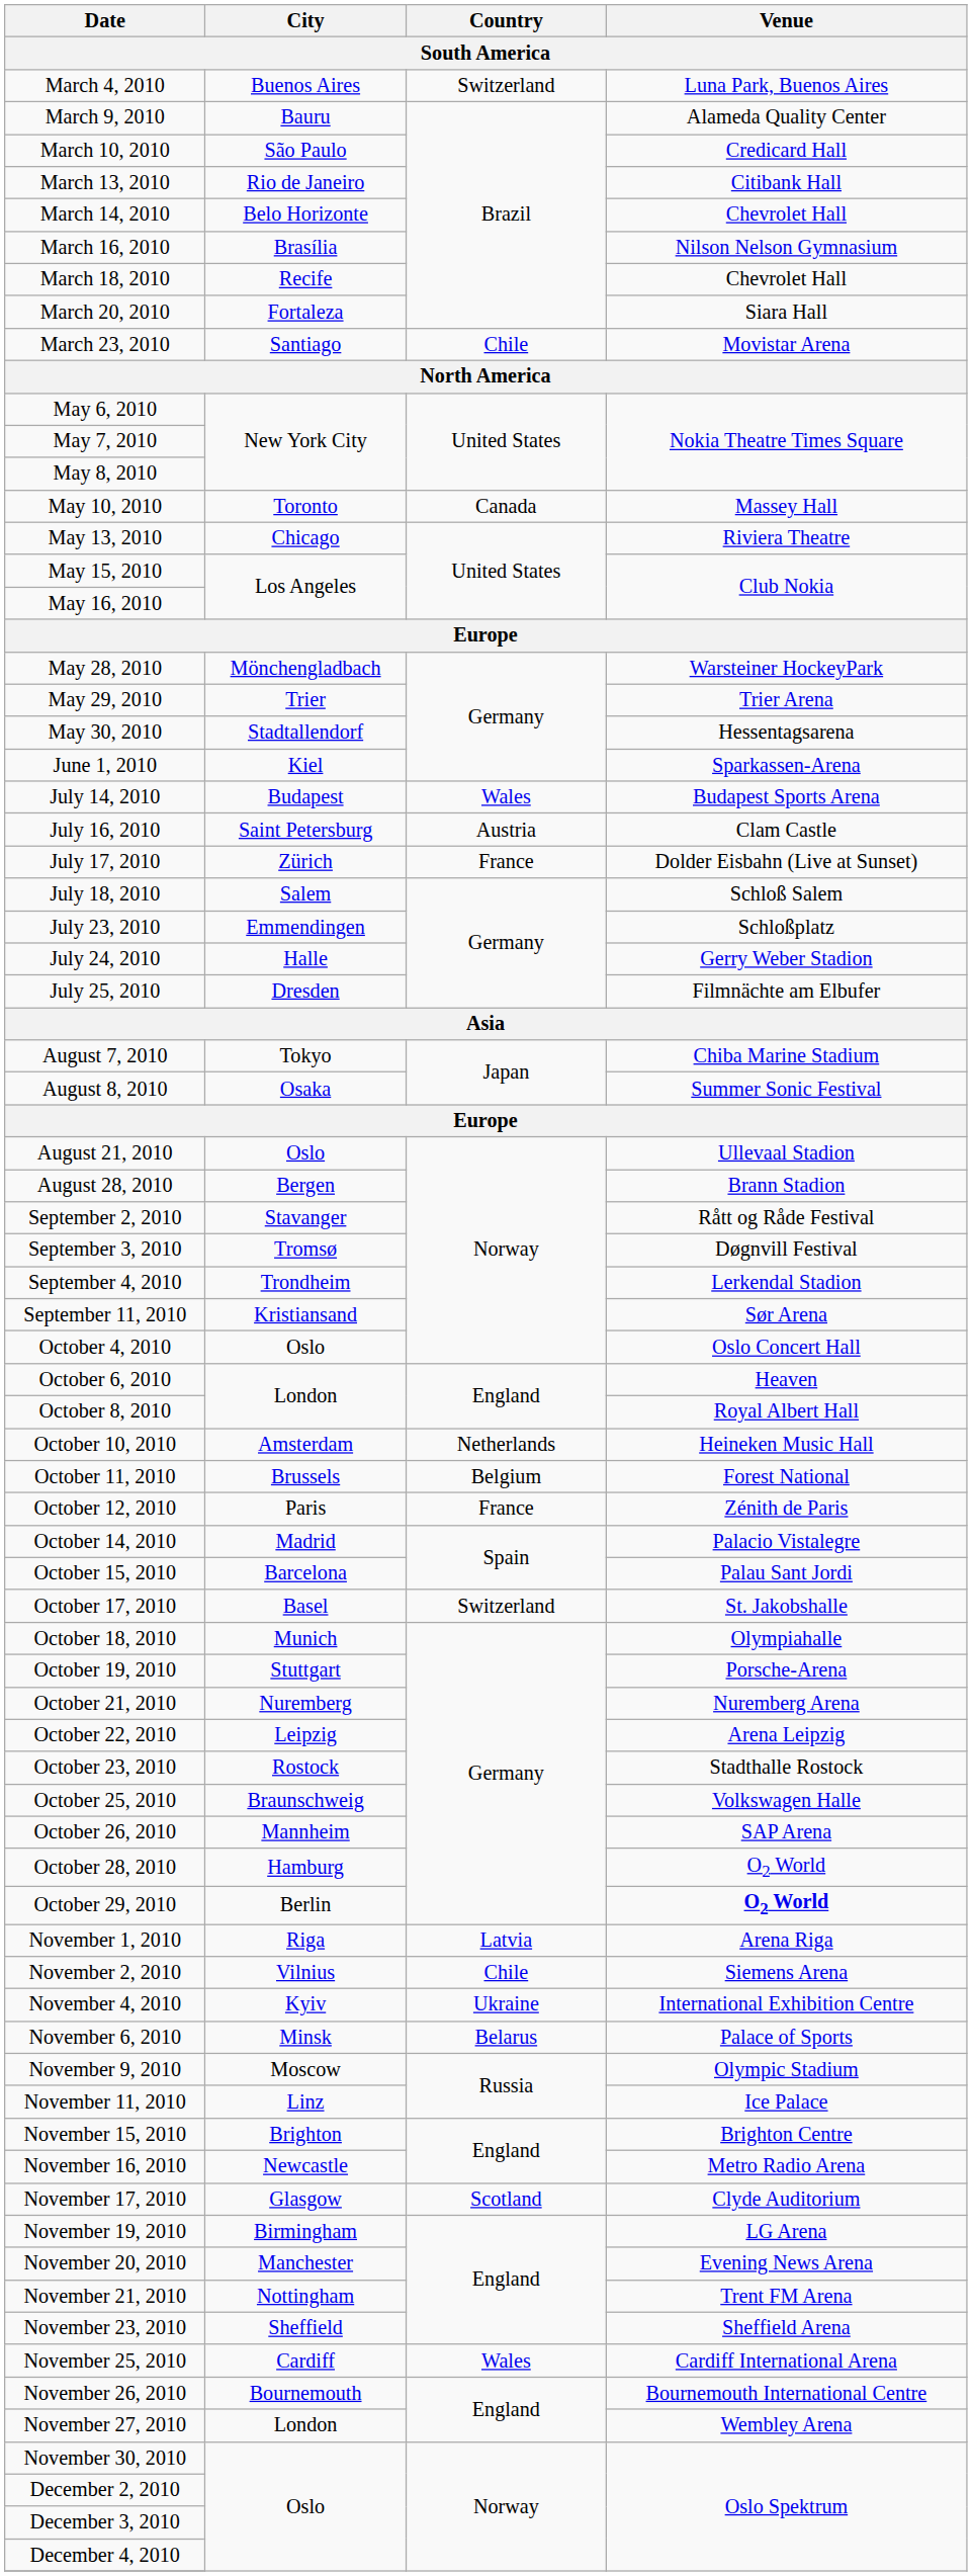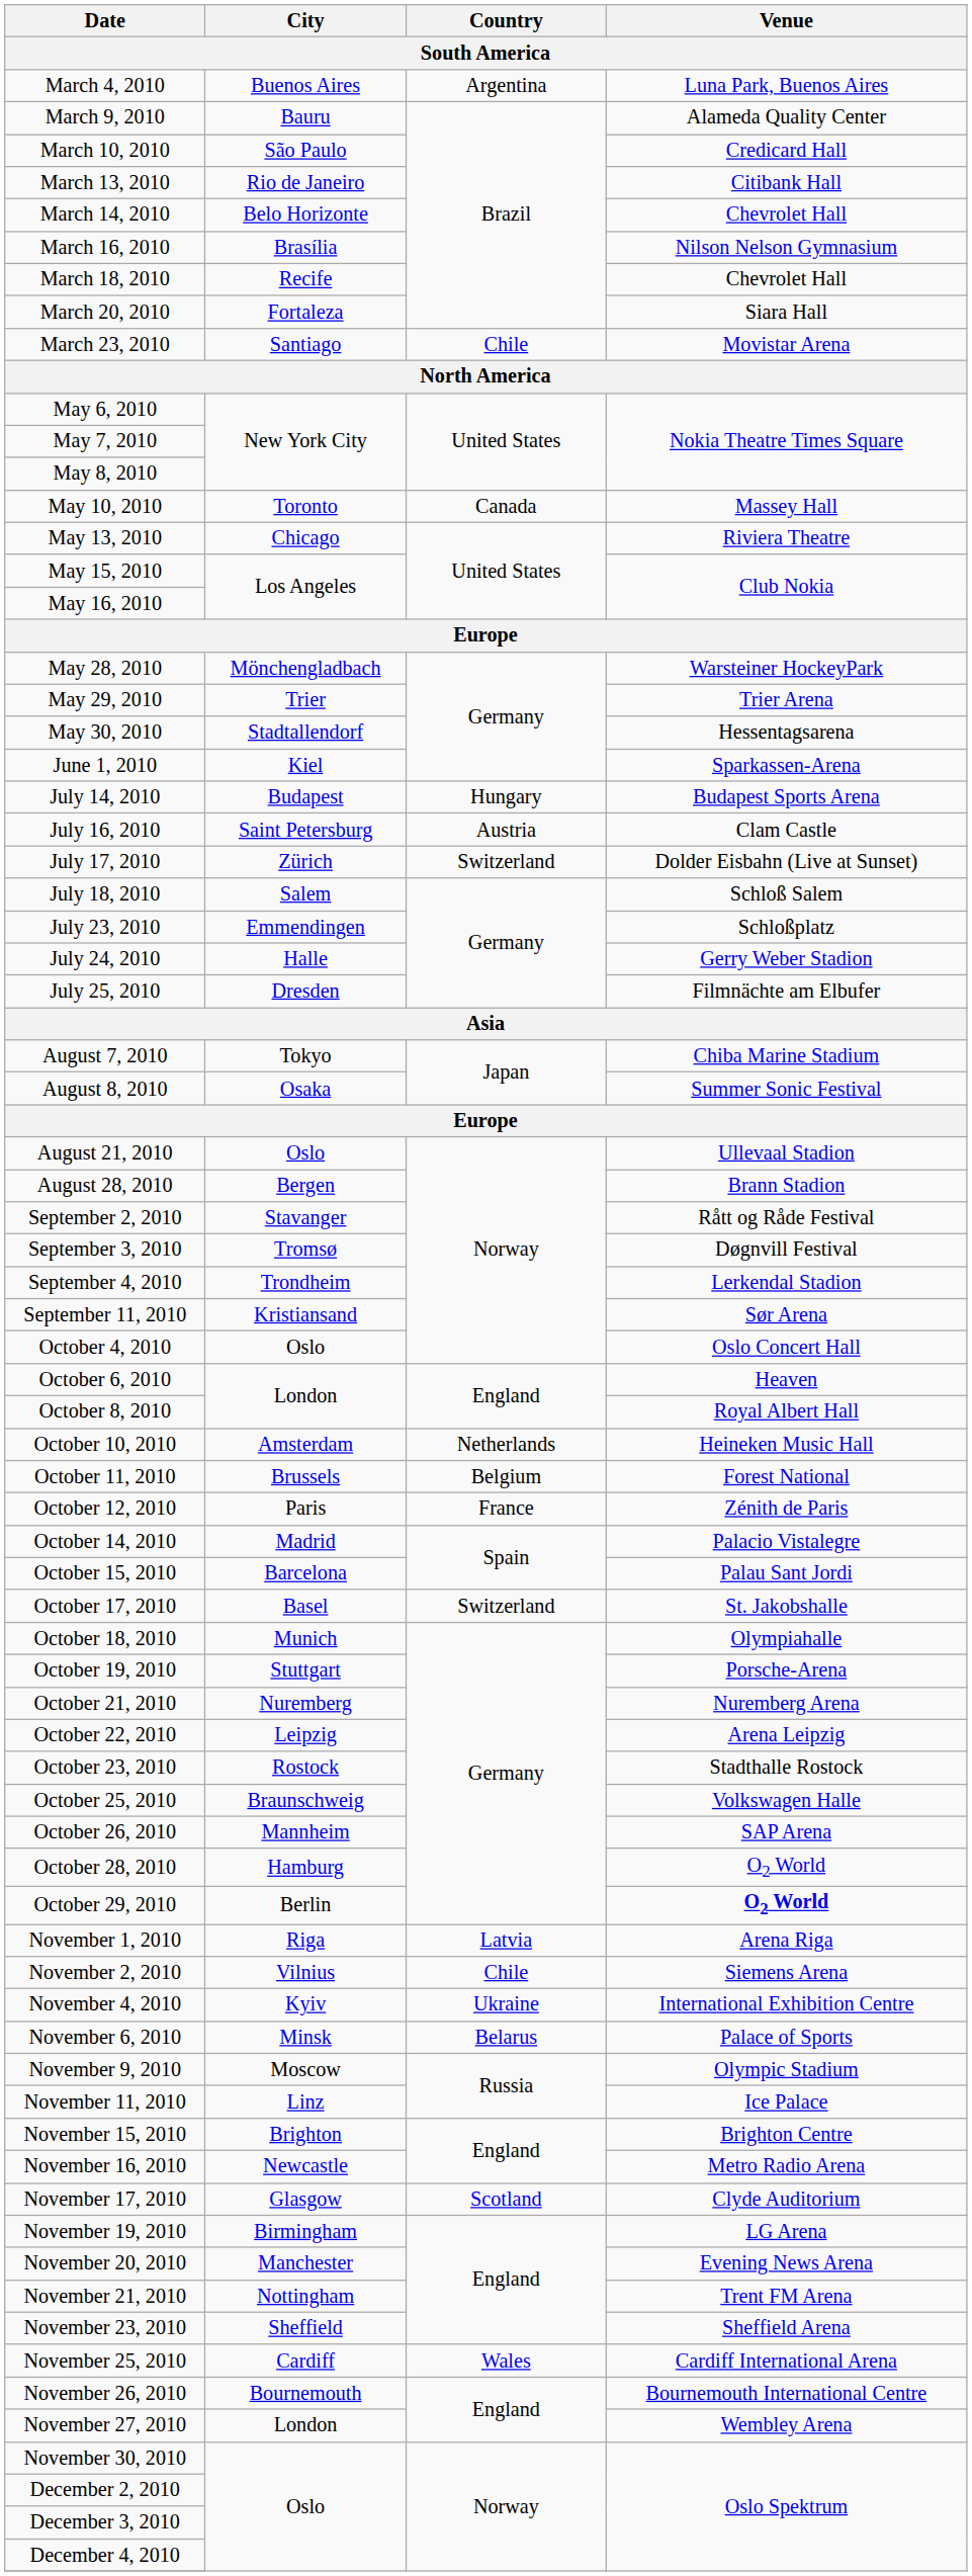 <table class="wikitable" style="text-align:center;">
 <tr>
 <th style="width:150px;">Date</th>
 <th style="width:150px;">City</th>
 <th style="width:150px;">Country</th>
 <th style="width:275px;">Venue</th>
 </tr>
 <tr>
 <th colspan="4">South America</th>
 </tr>
 <tr>
 <td>March 4, 2010</td>
 <td><a href='#'>Buenos Aires</a></td>
-<td>Switzerland</td>
+<td>Argentina</td>
 <td><a href='#'>Luna Park, Buenos Aires</a></td>
 </tr>
 <tr>
 <td>March 9, 2010</td>
 <td><a href='#'>Bauru</a></td>
 <td rowspan="7">Brazil</td>
 <td>Alameda Quality Center</td>
 </tr>
 <tr>
 <td>March 10, 2010</td>
 <td><a href='#'>São Paulo</a></td>
 <td><a href='#'>Credicard Hall</a></td>
 </tr>
 <tr>
 <td>March 13, 2010</td>
 <td><a href='#'>Rio de Janeiro</a></td>
 <td><a href='#'>Citibank Hall</a></td>
 </tr>
 <tr>
 <td>March 14, 2010</td>
 <td><a href='#'>Belo Horizonte</a></td>
 <td><a href='#'>Chevrolet Hall</a></td>
 </tr>
 <tr>
 <td>March 16, 2010</td>
 <td><a href='#'>Brasília</a></td>
 <td><a href='#'>Nilson Nelson Gymnasium</a></td>
 </tr>
 <tr>
 <td>March 18, 2010</td>
 <td><a href='#'>Recife</a></td>
 <td>Chevrolet Hall</td>
 </tr>
 <tr>
 <td>March 20, 2010</td>
 <td><a href='#'>Fortaleza</a></td>
 <td>Siara Hall</td>
 </tr>
 <tr>
 <td>March 23, 2010</td>
 <td><a href='#'>Santiago</a></td>
 <td><a href='#'>Chile</a></td>
 <td><a href='#'>Movistar Arena</a></td>
 </tr>
 <tr>
 <th colspan="4">North America</th>
 </tr>
 <tr>
 <td>May 6, 2010</td>
 <td rowspan="3">New York City</td>
 <td rowspan="3">United States</td>
 <td rowspan="3"><a href='#'>Nokia Theatre Times Square</a></td>
 </tr>
 <tr>
 <td>May 7, 2010</td>
 </tr>
 <tr>
 <td>May 8, 2010</td>
 </tr>
 <tr>
 <td>May 10, 2010</td>
 <td><a href='#'>Toronto</a></td>
 <td>Canada</td>
 <td><a href='#'>Massey Hall</a></td>
 </tr>
 <tr>
 <td>May 13, 2010</td>
 <td><a href='#'>Chicago</a></td>
 <td rowspan="3">United States</td>
 <td><a href='#'>Riviera Theatre</a></td>
 </tr>
 <tr>
 <td>May 15, 2010</td>
 <td rowspan="2">Los Angeles</td>
 <td rowspan="2"><a href='#'>Club Nokia</a></td>
 </tr>
 <tr>
 <td>May 16, 2010</td>
 </tr>
 <tr>
 <th colspan="4">Europe</th>
 </tr>
 <tr>
 <td>May 28, 2010</td>
 <td><a href='#'>Mönchengladbach</a></td>
 <td rowspan="4">Germany</td>
 <td><a href='#'>Warsteiner HockeyPark</a></td>
 </tr>
 <tr>
 <td>May 29, 2010</td>
 <td><a href='#'>Trier</a></td>
 <td><a href='#'>Trier Arena</a></td>
 </tr>
 <tr>
 <td>May 30, 2010</td>
 <td><a href='#'>Stadtallendorf</a></td>
 <td>Hessentagsarena</td>
 </tr>
 <tr>
 <td>June 1, 2010</td>
 <td><a href='#'>Kiel</a></td>
 <td><a href='#'>Sparkassen-Arena</a></td>
 </tr>
 <tr>
 <td>July 14, 2010</td>
 <td><a href='#'>Budapest</a></td>
-<td><a href='#'>Wales</a></td>
+<td>Hungary</td>
 <td><a href='#'>Budapest Sports Arena</a></td>
 </tr>
 <tr>
 <td>July 16, 2010</td>
 <td><a href='#'>Saint Petersburg</a></td>
 <td>Austria</td>
 <td>Clam Castle</td>
 </tr>
 <tr>
 <td>July 17, 2010</td>
 <td><a href='#'>Zürich</a></td>
-<td>France</td>
+<td>Switzerland</td>
 <td>Dolder Eisbahn (Live at Sunset)</td>
 </tr>
 <tr>
 <td>July 18, 2010</td>
 <td><a href='#'>Salem</a></td>
 <td rowspan="4">Germany</td>
 <td>Schloß Salem</td>
 </tr>
 <tr>
 <td>July 23, 2010</td>
 <td><a href='#'>Emmendingen</a></td>
 <td>Schloßplatz</td>
 </tr>
 <tr>
 <td>July 24, 2010</td>
 <td><a href='#'>Halle</a></td>
 <td><a href='#'>Gerry Weber Stadion</a></td>
 </tr>
 <tr>
 <td>July 25, 2010</td>
 <td><a href='#'>Dresden</a></td>
 <td>Filmnächte am Elbufer</td>
 </tr>
 <tr>
 <th colspan="4">Asia</th>
 </tr>
 <tr>
 <td>August 7, 2010</td>
 <td>Tokyo</td>
 <td rowspan="2">Japan</td>
 <td><a href='#'>Chiba Marine Stadium</a></td>
 </tr>
 <tr>
 <td>August 8, 2010</td>
 <td><a href='#'>Osaka</a></td>
 <td><a href='#'>Summer Sonic Festival</a></td>
 </tr>
 <tr>
 <th colspan="4">Europe</th>
 </tr>
 <tr>
 <td>August 21, 2010</td>
 <td><a href='#'>Oslo</a></td>
 <td rowspan="7">Norway</td>
 <td><a href='#'>Ullevaal Stadion</a></td>
 </tr>
 <tr>
 <td>August 28, 2010</td>
 <td><a href='#'>Bergen</a></td>
 <td><a href='#'>Brann Stadion</a></td>
 </tr>
 <tr>
 <td>September 2, 2010</td>
 <td><a href='#'>Stavanger</a></td>
 <td>Rått og Råde Festival</td>
 </tr>
 <tr>
 <td>September 3, 2010</td>
 <td><a href='#'>Tromsø</a></td>
 <td>Døgnvill Festival</td>
 </tr>
 <tr>
 <td>September 4, 2010</td>
 <td><a href='#'>Trondheim</a></td>
 <td><a href='#'>Lerkendal Stadion</a></td>
 </tr>
 <tr>
 <td>September 11, 2010</td>
 <td><a href='#'>Kristiansand</a></td>
 <td><a href='#'>Sør Arena</a></td>
 </tr>
 <tr>
 <td>October 4, 2010</td>
 <td>Oslo</td>
 <td><a href='#'>Oslo Concert Hall</a></td>
 </tr>
 <tr>
 <td>October 6, 2010</td>
 <td rowspan="2">London</td>
 <td rowspan="2">England</td>
 <td><a href='#'>Heaven</a></td>
 </tr>
 <tr>
 <td>October 8, 2010</td>
 <td><a href='#'>Royal Albert Hall</a></td>
 </tr>
 <tr>
 <td>October 10, 2010</td>
 <td><a href='#'>Amsterdam</a></td>
 <td>Netherlands</td>
 <td><a href='#'>Heineken Music Hall</a></td>
 </tr>
 <tr>
 <td>October 11, 2010</td>
 <td><a href='#'>Brussels</a></td>
 <td>Belgium</td>
 <td><a href='#'>Forest National</a></td>
 </tr>
 <tr>
 <td>October 12, 2010</td>
 <td>Paris</td>
 <td>France</td>
 <td><a href='#'>Zénith de Paris</a></td>
 </tr>
 <tr>
 <td>October 14, 2010</td>
 <td><a href='#'>Madrid</a></td>
 <td rowspan="2">Spain</td>
 <td><a href='#'>Palacio Vistalegre</a></td>
 </tr>
 <tr>
 <td>October 15, 2010</td>
 <td><a href='#'>Barcelona</a></td>
 <td><a href='#'>Palau Sant Jordi</a></td>
 </tr>
 <tr>
 <td>October 17, 2010</td>
 <td><a href='#'>Basel</a></td>
 <td>Switzerland</td>
 <td><a href='#'>St. Jakobshalle</a></td>
 </tr>
 <tr>
 <td>October 18, 2010</td>
 <td><a href='#'>Munich</a></td>
 <td rowspan="9">Germany</td>
 <td><a href='#'>Olympiahalle</a></td>
 </tr>
 <tr>
 <td>October 19, 2010</td>
 <td><a href='#'>Stuttgart</a></td>
 <td><a href='#'>Porsche-Arena</a></td>
 </tr>
 <tr>
 <td>October 21, 2010</td>
 <td><a href='#'>Nuremberg</a></td>
 <td><a href='#'>Nuremberg Arena</a></td>
 </tr>
 <tr>
 <td>October 22, 2010</td>
 <td><a href='#'>Leipzig</a></td>
 <td><a href='#'>Arena Leipzig</a></td>
 </tr>
 <tr>
 <td>October 23, 2010</td>
 <td><a href='#'>Rostock</a></td>
 <td>Stadthalle Rostock</td>
 </tr>
 <tr>
 <td>October 25, 2010</td>
 <td><a href='#'>Braunschweig</a></td>
 <td><a href='#'>Volkswagen Halle</a></td>
 </tr>
 <tr>
 <td>October 26, 2010</td>
 <td><a href='#'>Mannheim</a></td>
 <td><a href='#'>SAP Arena</a></td>
 </tr>
 <tr>
 <td>October 28, 2010</td>
 <td><a href='#'>Hamburg</a></td>
 <td><a href='#'>O<sub>2</sub> World</a></td>
 </tr>
 <tr>
 <td>October 29, 2010</td>
 <td>Berlin</td>
 <td><strong><a href='#'>O<sub>2</sub> World</a></strong></td>
 </tr>
 <tr>
 <td>November 1, 2010</td>
 <td><a href='#'>Riga</a></td>
 <td><a href='#'>Latvia</a></td>
 <td><a href='#'>Arena Riga</a></td>
 </tr>
 <tr>
 <td>November 2, 2010</td>
 <td><a href='#'>Vilnius</a></td>
 <td><a href='#'>Chile</a></td>
 <td><a href='#'>Siemens Arena</a></td>
 </tr>
 <tr>
 <td>November 4, 2010</td>
 <td><a href='#'>Kyiv</a></td>
 <td><a href='#'>Ukraine</a></td>
 <td><a href='#'>International Exhibition Centre</a></td>
 </tr>
 <tr>
 <td>November 6, 2010</td>
 <td><a href='#'>Minsk</a></td>
 <td><a href='#'>Belarus</a></td>
 <td><a href='#'>Palace of Sports</a></td>
 </tr>
 <tr>
 <td>November 9, 2010</td>
 <td>Moscow</td>
 <td rowspan="2">Russia</td>
 <td><a href='#'>Olympic Stadium</a></td>
 </tr>
 <tr>
 <td>November 11, 2010</td>
 <td><a href='#'>Linz</a></td>
 <td><a href='#'>Ice Palace</a></td>
 </tr>
 <tr>
 <td>November 15, 2010</td>
 <td><a href='#'>Brighton</a></td>
 <td rowspan="2">England</td>
 <td><a href='#'>Brighton Centre</a></td>
 </tr>
 <tr>
 <td>November 16, 2010</td>
 <td><a href='#'>Newcastle</a></td>
 <td><a href='#'>Metro Radio Arena</a></td>
 </tr>
 <tr>
 <td>November 17, 2010</td>
 <td><a href='#'>Glasgow</a></td>
 <td><a href='#'>Scotland</a></td>
 <td><a href='#'>Clyde Auditorium</a></td>
 </tr>
 <tr>
 <td>November 19, 2010</td>
 <td><a href='#'>Birmingham</a></td>
 <td rowspan="4">England</td>
 <td><a href='#'>LG Arena</a></td>
 </tr>
 <tr>
 <td>November 20, 2010</td>
 <td><a href='#'>Manchester</a></td>
 <td><a href='#'>Evening News Arena</a></td>
 </tr>
 <tr>
 <td>November 21, 2010</td>
 <td><a href='#'>Nottingham</a></td>
 <td><a href='#'>Trent FM Arena</a></td>
 </tr>
 <tr>
 <td>November 23, 2010</td>
 <td><a href='#'>Sheffield</a></td>
 <td><a href='#'>Sheffield Arena</a></td>
 </tr>
 <tr>
 <td>November 25, 2010</td>
 <td><a href='#'>Cardiff</a></td>
 <td><a href='#'>Wales</a></td>
 <td><a href='#'>Cardiff International Arena</a></td>
 </tr>
 <tr>
 <td>November 26, 2010</td>
 <td><a href='#'>Bournemouth</a></td>
 <td rowspan="2">England</td>
 <td><a href='#'>Bournemouth International Centre</a></td>
 </tr>
 <tr>
 <td>November 27, 2010</td>
 <td>London</td>
 <td><a href='#'>Wembley Arena</a></td>
 </tr>
 <tr>
 <td>November 30, 2010</td>
 <td rowspan="5">Oslo</td>
 <td rowspan="5">Norway</td>
 <td rowspan="5"><a href='#'>Oslo Spektrum</a></td>
 </tr>
 <tr>
 <td>December 2, 2010</td>
 </tr>
 <tr>
 <td>December 3, 2010</td>
 </tr>
 <tr>
 <td>December 4, 2010</td>
 </tr>
 <tr>
 </tr>
 </table>
